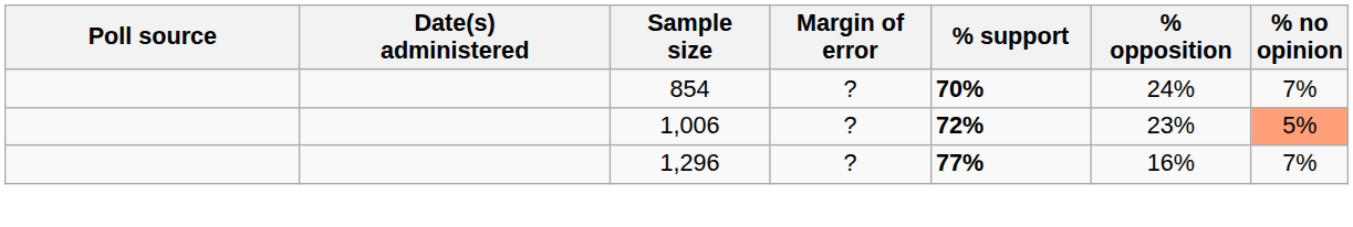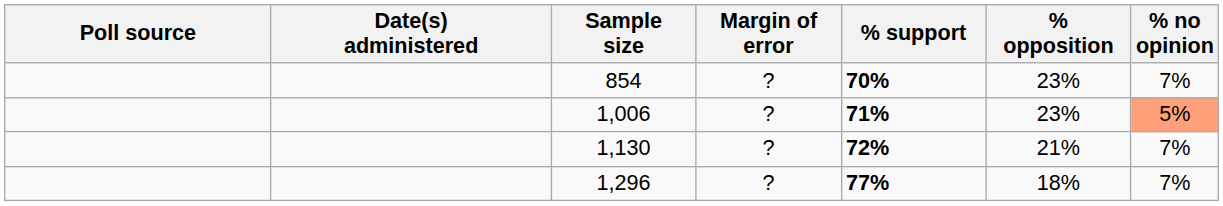 <table class="wikitable">
 <tr style="text-align:right;">
 <th style="width:190px;">Poll source</th>
 <th style="width:200px;">Date(s)<br>administered</th>
 <th style="width:100px;">Sample<br>size</th>
 <th style="width:100px;">Margin of<br>error</th>
 <th style="width:100px;">% support</th>
 <th style="width:100px;">% opposition</th>
 <th style="width:40px;">% no opinion</th>
 </tr>
 <tr>
 <td></td>
 <td align=center></td>
 <td align=center>854</td>
 <td align=center>?</td>
 <td><strong>70%</strong></td>
-<td align=center>24%</td>
+<td align=center>23%</td>
 <td align=center>7%</td>
 </tr>
 <tr>
 <td></td>
 <td align=center></td>
 <td align=center>1,006</td>
 <td align=center>?</td>
-<td><strong>72%</strong></td>
+<td><strong>71%</strong></td>
 <td align=center>23%</td>
 <td align=center style="background: lightsalmon;">5%</td>
+</tr>
+<tr>
+<td></td>
+<td align=center></td>
+<td align=center>1,130</td>
+<td align=center>?</td>
+<td><strong>72%</strong></td>
+<td align=center>21%</td>
+<td align=center>7%</td>
 </tr>
 <tr>
 <td></td>
 <td align=center></td>
 <td align=center>1,296</td>
 <td align=center>?</td>
 <td><strong>77%</strong></td>
-<td align=center>16%</td>
+<td align=center>18%</td>
 <td align=center>7%</td>
 </tr>
 </table>
